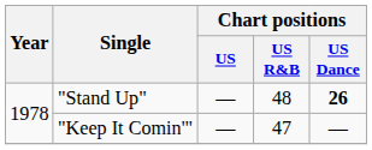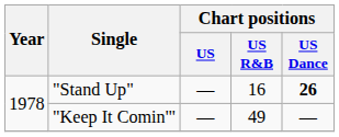 <table class="wikitable" style="text-align:center;">
 <tr>
 <th rowspan="2">Year</th>
 <th rowspan="2">Single</th>
 <th colspan="3">Chart positions</th>
 </tr>
 <tr style="font-size:smaller;">
 <th width="40"><a href='#'>US</a></th>
 <th width="40"><a href='#'>US<br>R&B</a></th>
 <th width="40"><a href='#'>US<br>Dance</a></th>
 </tr>
 <tr>
 <td rowspan="2">1978</td>
 <td align="left">"Stand Up"</td>
 <td>—</td>
-<td>48</td>
+<td>16</td>
 <td><strong>26</strong></td>
 </tr>
 <tr>
 <td align="left">"Keep It Comin'"</td>
 <td>—</td>
-<td>47</td>
+<td>49</td>
 <td>—</td>
 </tr>
 <tr>
 </tr>
 </table>
